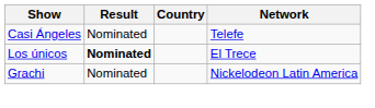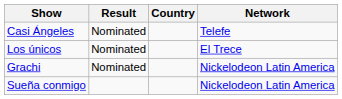 <table class="wikitable">
 <tr>
 <th>Show</th>
 <th>Result</th>
 <th>Country</th>
 <th>Network</th>
 </tr>
 <tr>
 <td><a href='#'>Casi Ángeles</a></td>
 <td>Nominated</td>
 <td></td>
 <td><a href='#'>Telefe</a></td>
 </tr>
 <tr>
 <td><a href='#'>Los únicos</a></td>
-<td><strong>Nominated</strong></td>
+<td>Nominated</td>
 <td></td>
 <td><a href='#'>El Trece</a></td>
 </tr>
 <tr>
 <td><a href='#'>Grachi</a></td>
 <td>Nominated</td>
 <td></td>
 <td><a href='#'>Nickelodeon Latin America</a></td>
 </tr>
+<tr>
+<td><a href='#'>Sueña conmigo</a></td>
+<td></td>
+<td></td>
+<td><a href='#'>Nickelodeon Latin America</a></td>
+</tr>
 </table>
